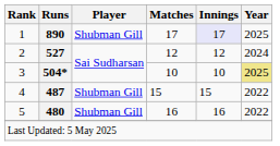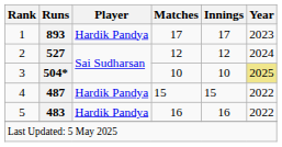 <table class="wikitable sortable">
 <tr>
 <th scope=col>Rank</th>
 <th scope=col>Runs</th>
 <th scope=col>Player</th>
 <th scope=col>Matches</th>
 <th scope=col>Innings</th>
 <th scope=col>Year</th>
 </tr>
 <tr>
 <td align=center>1</td>
-<th scope=row style=text-align:center;>890</th>
-<td><a href='#'>Shubman Gill</a></td>
+<th scope=row style=text-align:center;>893</th>
+<td><a href='#'>Hardik Pandya</a></td>
 <td align="center">17</td>
-<td align="center" style="background: lavender;">17</td>
-<td>2025</td>
+<td align="center">17</td>
+<td>2023</td>
 </tr>
 <tr>
 <td align=center>2</td>
 <th scope=row style=text-align:center;>527</th>
 <td rowspan="2"><a href='#'>Sai Sudharsan</a></td>
 <td align="center">12</td>
 <td align="center">12</td>
 <td>2024</td>
 </tr>
 <tr>
 <td align=center>3</td>
 <th scope=row style=text-align:center;>504*</th>
 <td align="center">10</td>
 <td align="center">10</td>
 <td style="background: khaki;">2025</td>
 </tr>
 <tr>
 <td align=center>4</td>
 <th scope=row style=text-align:center;>487</th>
-<td><a href='#'>Shubman Gill</a></td>
+<td><a href='#'>Hardik Pandya</a></td>
 <td>15</td>
 <td>15</td>
 <td>2022</td>
 </tr>
 <tr>
 <td align=center>5</td>
-<th scope=row style=text-align:center;>480</th>
-<td><a href='#'>Shubman Gill</a></td>
+<th scope=row style=text-align:center;>483</th>
+<td><a href='#'>Hardik Pandya</a></td>
 <td align="center">16</td>
 <td align="center">16</td>
 <td>2022</td>
 </tr>
 <tr>
 </tr>
 <tr class=sortbottom>
 <td colspan=6><small>Last Updated: 5 May 2025</small></td>
 </tr>
 </table>
